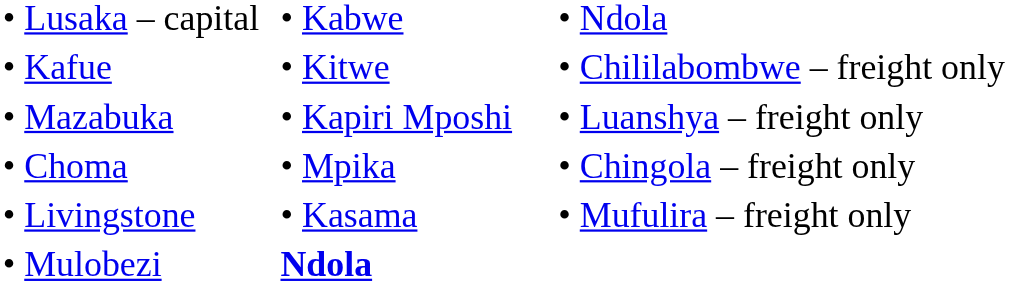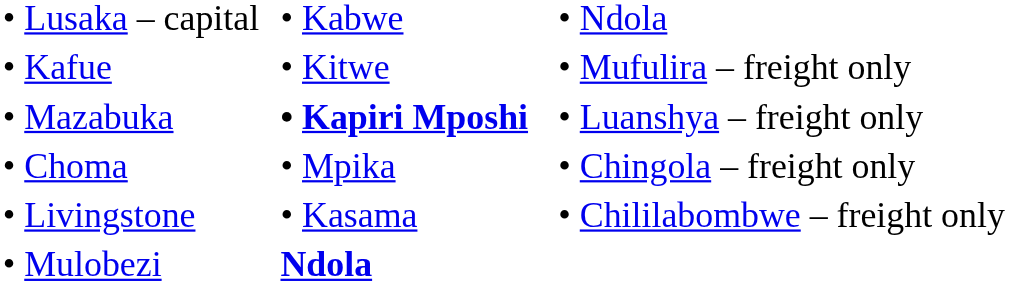 <table>
 <tr>
 <td width="120">• <a href='#'>Lusaka</a> – capital</td>
 <td width="120">• <a href='#'>Kabwe</a></td>
 <td>• <a href='#'>Ndola</a></td>
 </tr>
 <tr>
 <td>• <a href='#'>Kafue</a></td>
 <td>• <a href='#'>Kitwe</a></td>
-<td>• <a href='#'>Chililabombwe</a> – freight only</td>
+<td>• <a href='#'>Mufulira</a> – freight only</td>
 </tr>
 <tr>
 <td>• <a href='#'>Mazabuka</a></td>
-<td>• <a href='#'>Kapiri Mposhi</a></td>
+<td><strong>• <a href='#'>Kapiri Mposhi</a></strong></td>
 <td>• <a href='#'>Luanshya</a> – freight only</td>
 </tr>
 <tr>
 <td>• <a href='#'>Choma</a></td>
 <td>• <a href='#'>Mpika</a></td>
 <td>• <a href='#'>Chingola</a> – freight only</td>
 </tr>
 <tr>
 <td>• <a href='#'>Livingstone</a></td>
 <td>• <a href='#'>Kasama</a></td>
-<td>• <a href='#'>Mufulira</a> – freight only</td>
+<td>• <a href='#'>Chililabombwe</a> – freight only</td>
 </tr>
 <tr>
 <td>• <a href='#'>Mulobezi</a></td>
 <td><strong><a href='#'>Ndola</a></strong></td>
 <td></td>
 </tr>
 </table>
